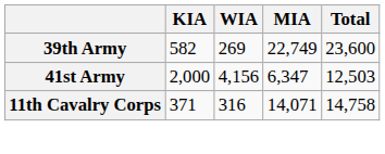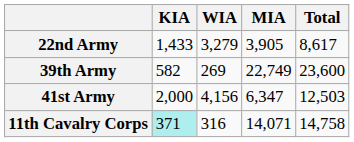 <table class="wikitable">
 <tr !! Заголовок столбца 2>
 <th></th>
 <th>KIA</th>
 <th>WIA</th>
 <th>MIA</th>
 <th>Total</th>
+</tr>
+<tr>
+<th>22nd Army</th>
+<td>1,433</td>
+<td>3,279</td>
+<td>3,905</td>
+<td>8,617</td>
 </tr>
 <tr>
 <th>39th Army</th>
 <td>582</td>
 <td>269</td>
 <td>22,749</td>
 <td>23,600</td>
 </tr>
 <tr>
 <th>41st Army</th>
 <td>2,000</td>
 <td>4,156</td>
 <td>6,347</td>
 <td>12,503</td>
 </tr>
 <tr>
 <th>11th Cavalry Corps</th>
-<td>371</td>
+<td style="background: paleturquoise;">371</td>
 <td>316</td>
 <td>14,071</td>
 <td>14,758</td>
 </tr>
 </table>
